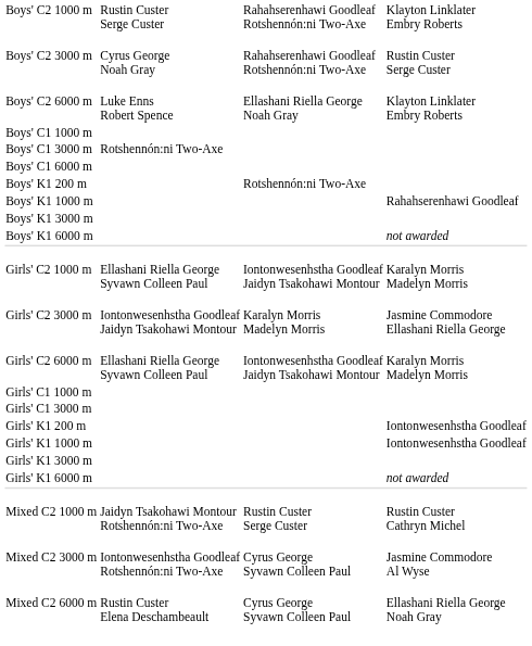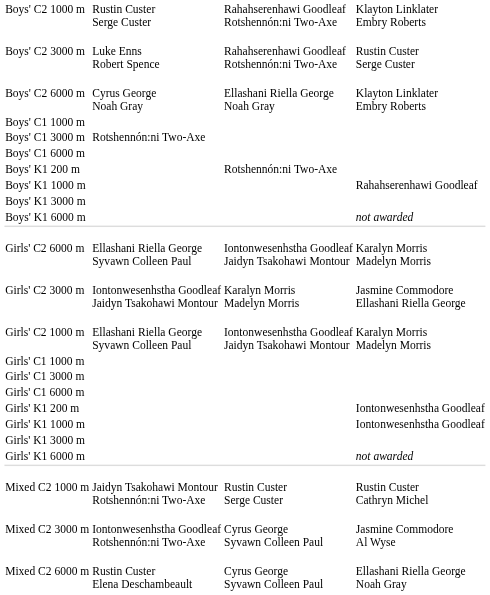 <table>
 <tr>
 <td>Boys' C2 1000 m</td>
 <td><br>Rustin Custer<br>Serge Custer</td>
 <td><br>Rahahserenhawi Goodleaf<br>Rotshennón:ni Two-Axe</td>
 <td><br>Klayton Linklater<br>Embry Roberts</td>
 </tr>
 <tr>
 <td>Boys' C2 3000 m</td>
-<td><br>Cyrus George<br>Noah Gray</td>
+<td><br>Luke Enns<br>Robert Spence</td>
 <td><br>Rahahserenhawi Goodleaf<br>Rotshennón:ni Two-Axe</td>
 <td><br>Rustin Custer<br>Serge Custer</td>
 </tr>
 <tr>
 <td>Boys' C2 6000 m</td>
-<td><br>Luke Enns<br>Robert Spence</td>
+<td><br>Cyrus George<br>Noah Gray</td>
 <td><br>Ellashani Riella George<br>Noah Gray</td>
 <td><br>Klayton Linklater<br>Embry Roberts</td>
 </tr>
 <tr>
 <td>Boys' C1 1000 m</td>
 <td></td>
 <td></td>
 <td></td>
 </tr>
 <tr>
 <td>Boys' C1 3000 m</td>
 <td nowrap>Rotshennón:ni Two-Axe<br></td>
 <td></td>
 <td></td>
 </tr>
 <tr>
 <td>Boys' C1 6000 m</td>
 <td></td>
 <td></td>
 <td></td>
 </tr>
 <tr>
 <td>Boys' K1 200 m</td>
 <td></td>
 <td nowrap>Rotshennón:ni Two-Axe<br></td>
 <td></td>
 </tr>
 <tr>
 <td>Boys' K1 1000 m</td>
 <td></td>
 <td></td>
 <td nowrap>Rahahserenhawi Goodleaf<br></td>
 </tr>
 <tr>
 <td>Boys' K1 3000 m</td>
 <td></td>
 <td></td>
 <td></td>
 </tr>
 <tr>
 <td>Boys' K1 6000 m</td>
 <td></td>
 <td></td>
 <td><em>not awarded</em></td>
 </tr>
 <tr bgcolor=#dddddd>
 <td colspan=4></td>
 </tr>
 <tr>
-<td>Girls' C2 1000 m</td>
+<td>Girls' C2 6000 m</td>
 <td><br>Ellashani Riella George<br>Syvawn Colleen Paul</td>
 <td><br>Iontonwesenhstha Goodleaf<br>Jaidyn Tsakohawi Montour</td>
 <td><br>Karalyn Morris<br>Madelyn Morris</td>
 </tr>
 <tr>
 <td>Girls' C2 3000 m</td>
 <td><br>Iontonwesenhstha Goodleaf<br>Jaidyn Tsakohawi Montour</td>
 <td><br>Karalyn Morris<br>Madelyn Morris</td>
 <td><br>Jasmine Commodore<br>Ellashani Riella George</td>
 </tr>
 <tr>
-<td>Girls' C2 6000 m</td>
+<td>Girls' C2 1000 m</td>
 <td><br>Ellashani Riella George<br>Syvawn Colleen Paul</td>
 <td><br>Iontonwesenhstha Goodleaf<br>Jaidyn Tsakohawi Montour</td>
 <td><br>Karalyn Morris<br>Madelyn Morris</td>
 </tr>
 <tr>
 <td>Girls' C1 1000 m</td>
 <td></td>
 <td></td>
 <td></td>
 </tr>
 <tr>
 <td>Girls' C1 3000 m</td>
+<td></td>
+<td></td>
+<td></td>
+</tr>
+<tr>
+<td>Girls' C1 6000 m</td>
 <td></td>
 <td></td>
 <td></td>
 </tr>
 <tr>
 <td>Girls' K1 200 m</td>
 <td></td>
 <td></td>
 <td>Iontonwesenhstha Goodleaf<br></td>
 </tr>
 <tr>
 <td>Girls' K1 1000 m</td>
 <td></td>
 <td></td>
 <td>Iontonwesenhstha Goodleaf<br></td>
 </tr>
 <tr>
 <td>Girls' K1 3000 m</td>
 <td></td>
 <td></td>
 <td></td>
 </tr>
 <tr>
 <td>Girls' K1 6000 m</td>
 <td></td>
 <td></td>
 <td><em>not awarded</em></td>
 </tr>
 <tr bgcolor=#dddddd>
 <td colspan=4></td>
 </tr>
 <tr>
 <td>Mixed C2 1000 m</td>
 <td><br>Jaidyn Tsakohawi Montour<br>Rotshennón:ni Two-Axe</td>
 <td><br>Rustin Custer<br>Serge Custer</td>
 <td><br>Rustin Custer<br>Cathryn Michel</td>
 </tr>
 <tr>
 <td>Mixed C2 3000 m</td>
 <td><br>Iontonwesenhstha Goodleaf<br>Rotshennón:ni Two-Axe</td>
 <td><br>Cyrus George<br>Syvawn Colleen Paul</td>
 <td><br>Jasmine Commodore<br>Al Wyse</td>
 </tr>
 <tr>
 <td>Mixed C2 6000 m</td>
 <td><br>Rustin Custer<br>Elena Deschambeault</td>
 <td><br>Cyrus George<br>Syvawn Colleen Paul</td>
 <td><br>Ellashani Riella George<br>Noah Gray</td>
 </tr>
 </table>
